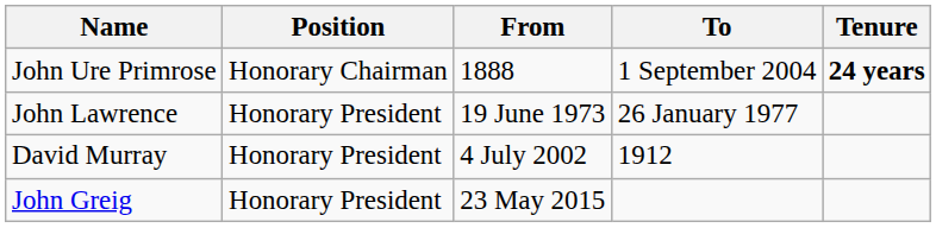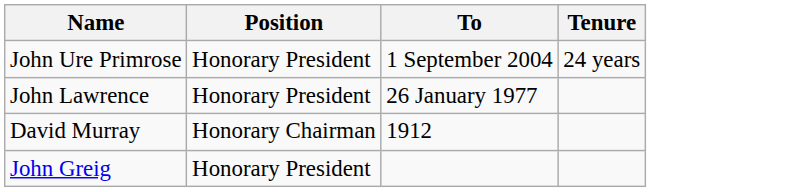 <table class="wikitable" style="text-align: left">
 <tr>
 <th>Name</th>
 <th>Position</th>
-<th>From</th>
 <th>To</th>
 <th>Tenure</th>
 </tr>
 <tr align=left>
 <td> John Ure Primrose</td>
-<td>Honorary Chairman</td>
-<td align=left>1888</td>
+<td>Honorary President</td>
 <td>1 September 2004</td>
-<td align=left><strong>24 years</strong></td>
+<td align=left>24 years</td>
 </tr>
 <tr align=left>
 <td> John Lawrence</td>
 <td>Honorary President</td>
-<td>19 June 1973</td>
 <td>26 January 1977</td>
 <td></td>
 </tr>
 <tr align=left>
 <td> David Murray</td>
-<td>Honorary President</td>
-<td>4 July 2002</td>
+<td>Honorary Chairman</td>
 <td align=left>1912</td>
 <td></td>
 </tr>
 <tr align=left>
 <td> <a href='#'>John Greig</a></td>
 <td>Honorary President</td>
-<td>23 May 2015</td>
 <td></td>
 <td></td>
 </tr>
 </table>
